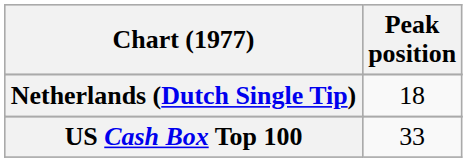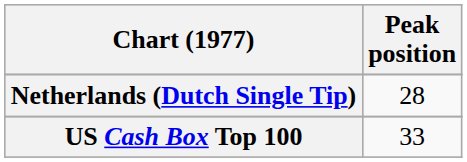 <table class="wikitable sortable plainrowheaders" style="text-align:center">
 <tr>
 <th scope="col">Chart (1977)</th>
 <th scope="col">Peak<br>position</th>
 </tr>
 <tr>
 </tr>
 <tr>
 </tr>
 <tr>
 <th scope="row">Netherlands (<a href='#'>Dutch Single Tip</a>)</th>
-<td>18</td>
+<td>28</td>
 </tr>
 <tr>
 </tr>
 <tr>
 </tr>
 <tr>
 <th scope="row">US <em><a href='#'>Cash Box</a></em> Top 100</th>
 <td>33</td>
 </tr>
 </table>
